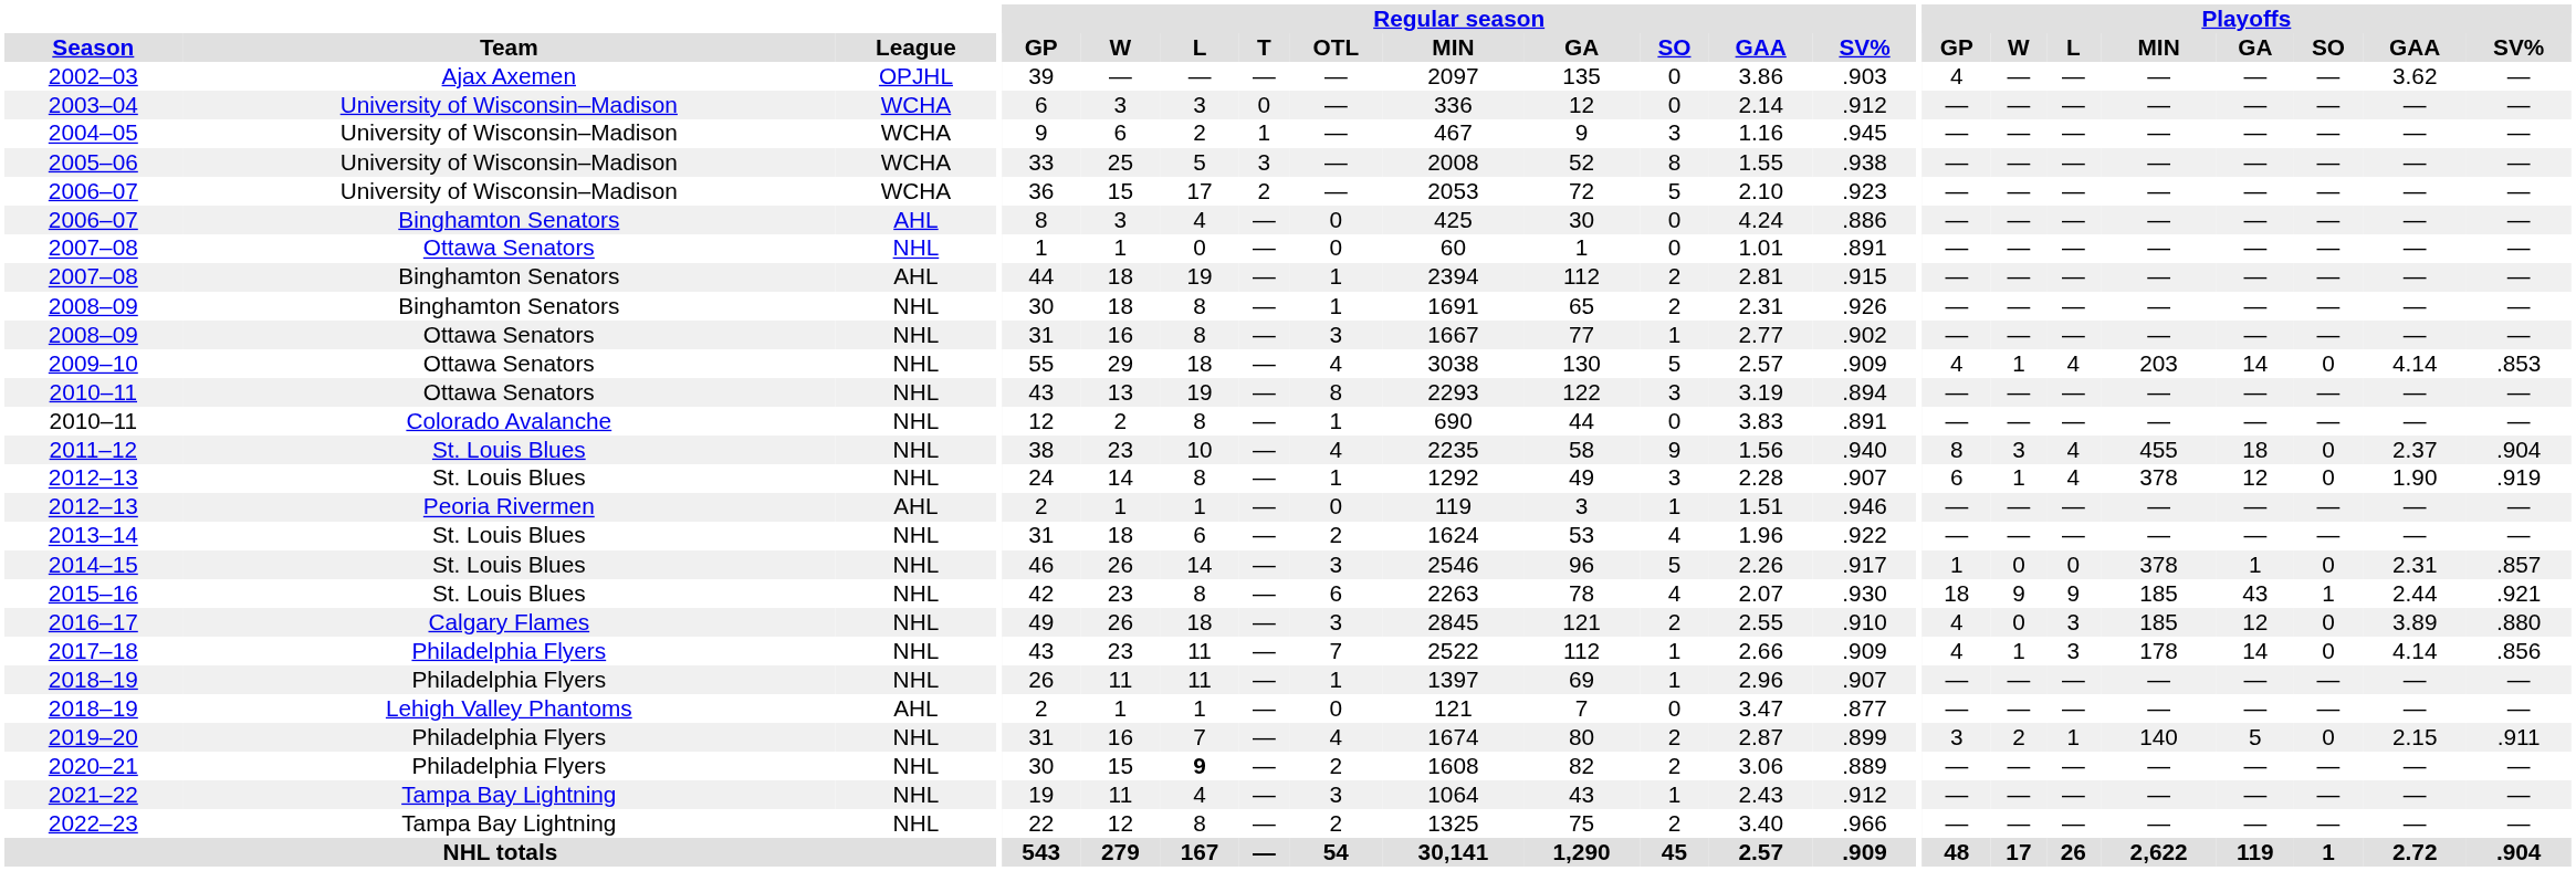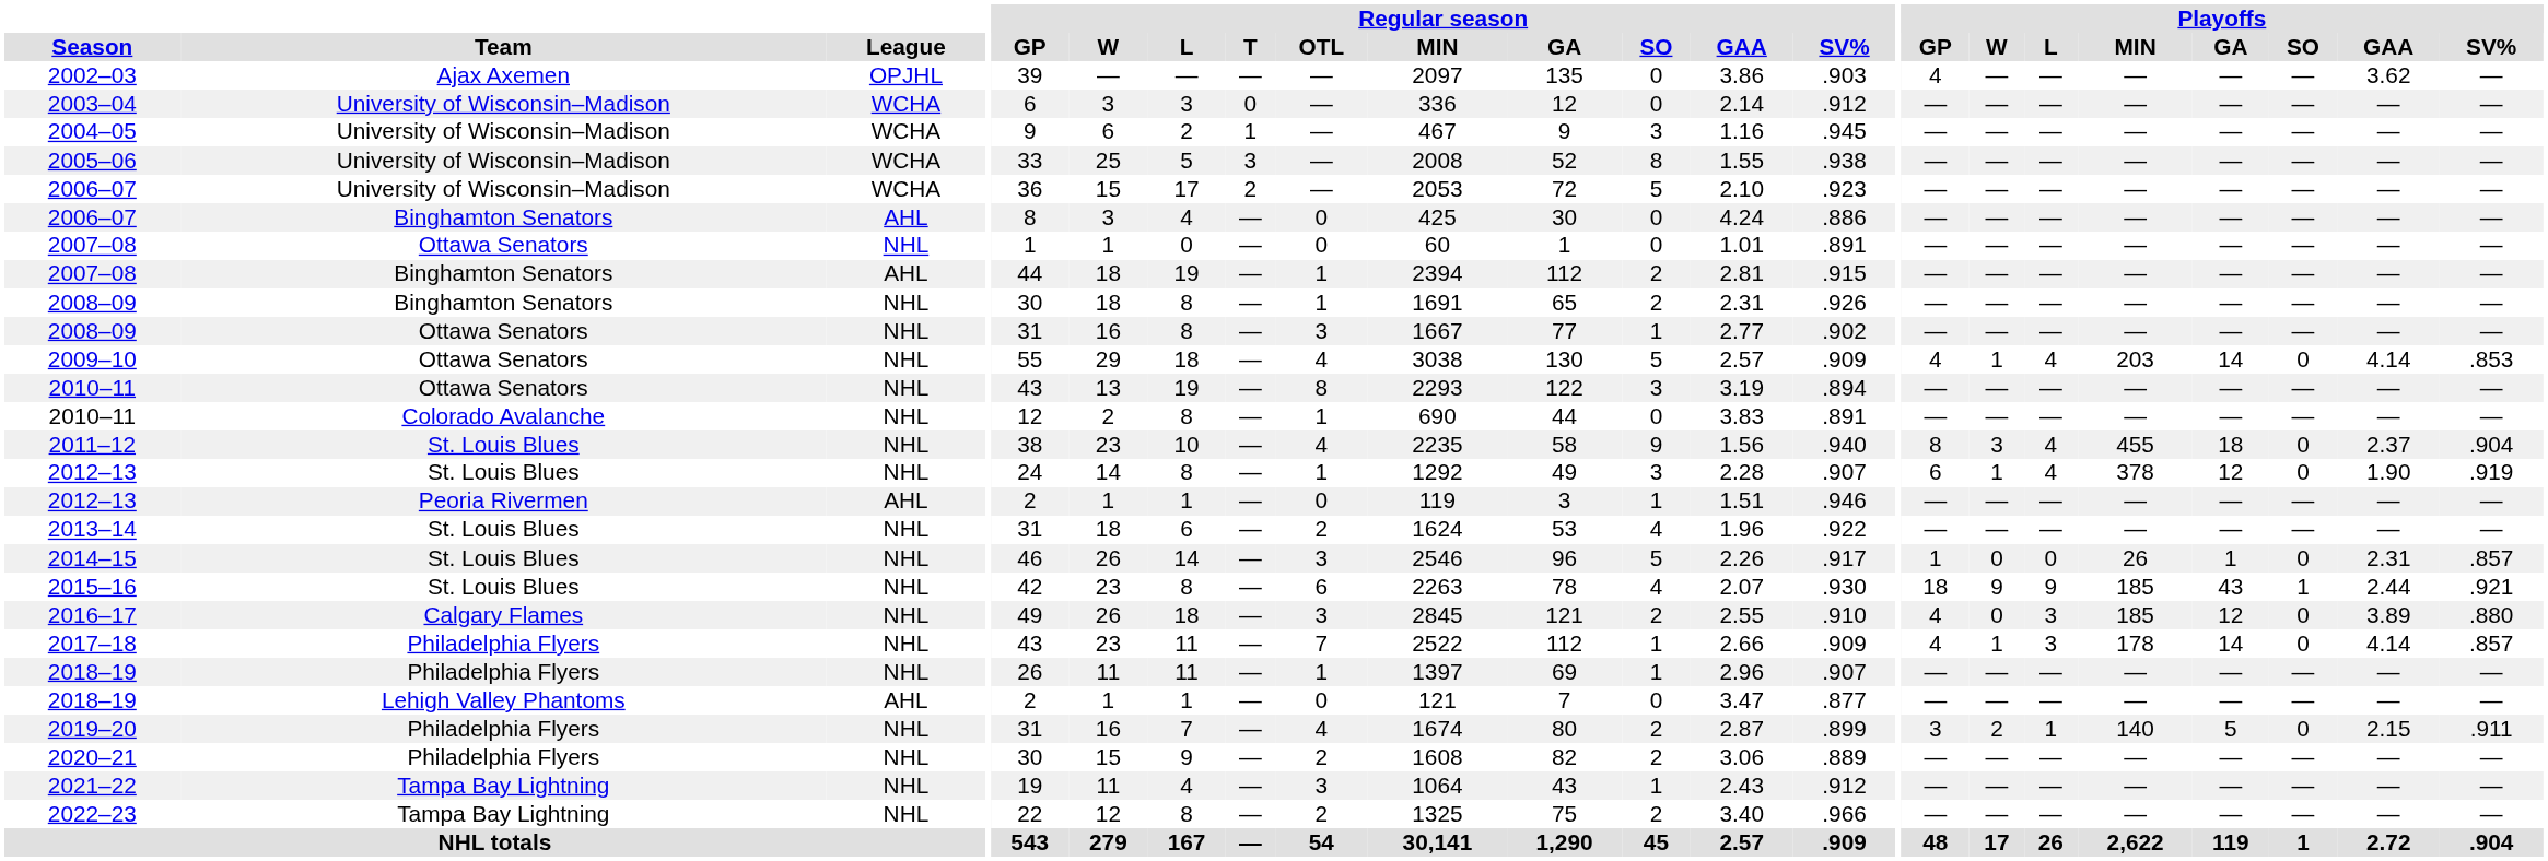 <table border="0" cellpadding="1" cellspacing="0" style="width:90%; text-align:center;">
 <tr bgcolor="#e0e0e0">
 <th colspan="3" bgcolor="#ffffff"></th>
 <th rowspan="99" bgcolor="#ffffff"></th>
 <th colspan="10" bgcolor="#e0e0e0"><a href='#'>Regular season</a></th>
 <th rowspan="99" bgcolor="#ffffff"></th>
 <th colspan="8" bgcolor="#e0e0e0"><a href='#'>Playoffs</a></th>
 </tr>
 <tr bgcolor="#e0e0e0">
 <th><a href='#'>Season</a></th>
 <th>Team</th>
 <th>League</th>
 <th>GP</th>
 <th>W</th>
 <th>L</th>
 <th>T</th>
 <th>OTL</th>
 <th>MIN</th>
 <th>GA</th>
 <th><a href='#'>SO</a></th>
 <th><a href='#'>GAA</a></th>
 <th><a href='#'>SV%</a></th>
 <th>GP</th>
 <th>W</th>
 <th>L</th>
 <th>MIN</th>
 <th>GA</th>
 <th>SO</th>
 <th>GAA</th>
 <th>SV%</th>
 </tr>
 <tr>
 <td><a href='#'>2002–03</a></td>
 <td><a href='#'>Ajax Axemen</a></td>
 <td><a href='#'>OPJHL</a></td>
 <td>39</td>
 <td>—</td>
 <td>—</td>
 <td>—</td>
 <td>—</td>
 <td>2097</td>
 <td>135</td>
 <td>0</td>
 <td>3.86</td>
 <td>.903</td>
 <td>4</td>
 <td>—</td>
 <td>—</td>
 <td>—</td>
 <td>—</td>
 <td>—</td>
 <td>3.62</td>
 <td>—</td>
 </tr>
 <tr bgcolor="#f0f0f0">
 <td><a href='#'>2003–04</a></td>
 <td><a href='#'>University of Wisconsin–Madison</a></td>
 <td><a href='#'>WCHA</a></td>
 <td>6</td>
 <td>3</td>
 <td>3</td>
 <td>0</td>
 <td>—</td>
 <td>336</td>
 <td>12</td>
 <td>0</td>
 <td>2.14</td>
 <td>.912</td>
 <td>—</td>
 <td>—</td>
 <td>—</td>
 <td>—</td>
 <td>—</td>
 <td>—</td>
 <td>—</td>
 <td>—</td>
 </tr>
 <tr>
 <td><a href='#'>2004–05</a></td>
 <td>University of Wisconsin–Madison</td>
 <td>WCHA</td>
 <td>9</td>
 <td>6</td>
 <td>2</td>
 <td>1</td>
 <td>—</td>
 <td>467</td>
 <td>9</td>
 <td>3</td>
 <td>1.16</td>
 <td>.945</td>
 <td>—</td>
 <td>—</td>
 <td>—</td>
 <td>—</td>
 <td>—</td>
 <td>—</td>
 <td>—</td>
 <td>—</td>
 </tr>
 <tr bgcolor="#f0f0f0">
 <td><a href='#'>2005–06</a></td>
 <td>University of Wisconsin–Madison</td>
 <td>WCHA</td>
 <td>33</td>
 <td>25</td>
 <td>5</td>
 <td>3</td>
 <td>—</td>
 <td>2008</td>
 <td>52</td>
 <td>8</td>
 <td>1.55</td>
 <td>.938</td>
 <td>—</td>
 <td>—</td>
 <td>—</td>
 <td>—</td>
 <td>—</td>
 <td>—</td>
 <td>—</td>
 <td>—</td>
 </tr>
 <tr>
 <td><a href='#'>2006–07</a></td>
 <td>University of Wisconsin–Madison</td>
 <td>WCHA</td>
 <td>36</td>
 <td>15</td>
 <td>17</td>
 <td>2</td>
 <td>—</td>
 <td>2053</td>
 <td>72</td>
 <td>5</td>
 <td>2.10</td>
 <td>.923</td>
 <td>—</td>
 <td>—</td>
 <td>—</td>
 <td>—</td>
 <td>—</td>
 <td>—</td>
 <td>—</td>
 <td>—</td>
 </tr>
 <tr bgcolor="#f0f0f0">
 <td><a href='#'>2006–07</a></td>
 <td><a href='#'>Binghamton Senators</a></td>
 <td><a href='#'>AHL</a></td>
 <td>8</td>
 <td>3</td>
 <td>4</td>
 <td>—</td>
 <td>0</td>
 <td>425</td>
 <td>30</td>
 <td>0</td>
 <td>4.24</td>
 <td>.886</td>
 <td>—</td>
 <td>—</td>
 <td>—</td>
 <td>—</td>
 <td>—</td>
 <td>—</td>
 <td>—</td>
 <td>—</td>
 </tr>
 <tr>
 <td><a href='#'>2007–08</a></td>
 <td><a href='#'>Ottawa Senators</a></td>
 <td><a href='#'>NHL</a></td>
 <td>1</td>
 <td>1</td>
 <td>0</td>
 <td>—</td>
 <td>0</td>
 <td>60</td>
 <td>1</td>
 <td>0</td>
 <td>1.01</td>
 <td>.891</td>
 <td>—</td>
 <td>—</td>
 <td>—</td>
 <td>—</td>
 <td>—</td>
 <td>—</td>
 <td>—</td>
 <td>—</td>
 </tr>
 <tr bgcolor="#f0f0f0">
 <td><a href='#'>2007–08</a></td>
 <td>Binghamton Senators</td>
 <td>AHL</td>
 <td>44</td>
 <td>18</td>
 <td>19</td>
 <td>—</td>
 <td>1</td>
 <td>2394</td>
 <td>112</td>
 <td>2</td>
 <td>2.81</td>
 <td>.915</td>
 <td>—</td>
 <td>—</td>
 <td>—</td>
 <td>—</td>
 <td>—</td>
 <td>—</td>
 <td>—</td>
 <td>—</td>
 </tr>
 <tr>
 <td><a href='#'>2008–09</a></td>
 <td>Binghamton Senators</td>
 <td>NHL</td>
 <td>30</td>
 <td>18</td>
 <td>8</td>
 <td>—</td>
 <td>1</td>
 <td>1691</td>
 <td>65</td>
 <td>2</td>
 <td>2.31</td>
 <td>.926</td>
 <td>—</td>
 <td>—</td>
 <td>—</td>
 <td>—</td>
 <td>—</td>
 <td>—</td>
 <td>—</td>
 <td>—</td>
 </tr>
 <tr bgcolor="#f0f0f0">
 <td><a href='#'>2008–09</a></td>
 <td>Ottawa Senators</td>
 <td>NHL</td>
 <td>31</td>
 <td>16</td>
 <td>8</td>
 <td>—</td>
 <td>3</td>
 <td>1667</td>
 <td>77</td>
 <td>1</td>
 <td>2.77</td>
 <td>.902</td>
 <td>—</td>
 <td>—</td>
 <td>—</td>
 <td>—</td>
 <td>—</td>
 <td>—</td>
 <td>—</td>
 <td>—</td>
 </tr>
 <tr>
 <td><a href='#'>2009–10</a></td>
 <td>Ottawa Senators</td>
 <td>NHL</td>
 <td>55</td>
 <td>29</td>
 <td>18</td>
 <td>—</td>
 <td>4</td>
 <td>3038</td>
 <td>130</td>
 <td>5</td>
 <td>2.57</td>
 <td>.909</td>
 <td>4</td>
 <td>1</td>
 <td>4</td>
 <td>203</td>
 <td>14</td>
 <td>0</td>
 <td>4.14</td>
 <td>.853</td>
 </tr>
 <tr bgcolor="#f0f0f0">
 <td><a href='#'>2010–11</a></td>
 <td>Ottawa Senators</td>
 <td>NHL</td>
 <td>43</td>
 <td>13</td>
 <td>19</td>
 <td>—</td>
 <td>8</td>
 <td>2293</td>
 <td>122</td>
 <td>3</td>
 <td>3.19</td>
 <td>.894</td>
 <td>—</td>
 <td>—</td>
 <td>—</td>
 <td>—</td>
 <td>—</td>
 <td>—</td>
 <td>—</td>
 <td>—</td>
 </tr>
 <tr>
 <td>2010–11</td>
 <td><a href='#'>Colorado Avalanche</a></td>
 <td>NHL</td>
 <td>12</td>
 <td>2</td>
 <td>8</td>
 <td>—</td>
 <td>1</td>
 <td>690</td>
 <td>44</td>
 <td>0</td>
 <td>3.83</td>
 <td>.891</td>
 <td>—</td>
 <td>—</td>
 <td>—</td>
 <td>—</td>
 <td>—</td>
 <td>—</td>
 <td>—</td>
 <td>—</td>
 </tr>
 <tr bgcolor="#f0f0f0">
 <td><a href='#'>2011–12</a></td>
 <td><a href='#'>St. Louis Blues</a></td>
 <td>NHL</td>
 <td>38</td>
 <td>23</td>
 <td>10</td>
 <td>—</td>
 <td>4</td>
 <td>2235</td>
 <td>58</td>
 <td>9</td>
 <td>1.56</td>
 <td>.940</td>
 <td>8</td>
 <td>3</td>
 <td>4</td>
 <td>455</td>
 <td>18</td>
 <td>0</td>
 <td>2.37</td>
 <td>.904</td>
 </tr>
 <tr>
 <td><a href='#'>2012–13</a></td>
 <td>St. Louis Blues</td>
 <td>NHL</td>
 <td>24</td>
 <td>14</td>
 <td>8</td>
 <td>—</td>
 <td>1</td>
 <td>1292</td>
 <td>49</td>
 <td>3</td>
 <td>2.28</td>
 <td>.907</td>
 <td>6</td>
 <td>1</td>
 <td>4</td>
 <td>378</td>
 <td>12</td>
 <td>0</td>
 <td>1.90</td>
 <td>.919</td>
 </tr>
 <tr bgcolor="#f0f0f0">
 <td><a href='#'>2012–13</a></td>
 <td><a href='#'>Peoria Rivermen</a></td>
 <td>AHL</td>
 <td>2</td>
 <td>1</td>
 <td>1</td>
 <td>—</td>
 <td>0</td>
 <td>119</td>
 <td>3</td>
 <td>1</td>
 <td>1.51</td>
 <td>.946</td>
 <td>—</td>
 <td>—</td>
 <td>—</td>
 <td>—</td>
 <td>—</td>
 <td>—</td>
 <td>—</td>
 <td>—</td>
 </tr>
 <tr>
 <td><a href='#'>2013–14</a></td>
 <td>St. Louis Blues</td>
 <td>NHL</td>
 <td>31</td>
 <td>18</td>
 <td>6</td>
 <td>—</td>
 <td>2</td>
 <td>1624</td>
 <td>53</td>
 <td>4</td>
 <td>1.96</td>
 <td>.922</td>
 <td>—</td>
 <td>—</td>
 <td>—</td>
 <td>—</td>
 <td>—</td>
 <td>—</td>
 <td>—</td>
 <td>—</td>
 </tr>
 <tr bgcolor="#f0f0f0">
 <td><a href='#'>2014–15</a></td>
 <td>St. Louis Blues</td>
 <td>NHL</td>
 <td>46</td>
 <td>26</td>
 <td>14</td>
 <td>—</td>
 <td>3</td>
 <td>2546</td>
 <td>96</td>
 <td>5</td>
 <td>2.26</td>
 <td>.917</td>
 <td>1</td>
 <td>0</td>
 <td>0</td>
-<td>378</td>
+<td>26</td>
 <td>1</td>
 <td>0</td>
 <td>2.31</td>
 <td>.857</td>
 </tr>
 <tr>
 <td><a href='#'>2015–16</a></td>
 <td>St. Louis Blues</td>
 <td>NHL</td>
 <td>42</td>
 <td>23</td>
 <td>8</td>
 <td>—</td>
 <td>6</td>
 <td>2263</td>
 <td>78</td>
 <td>4</td>
 <td>2.07</td>
 <td>.930</td>
 <td>18</td>
 <td>9</td>
 <td>9</td>
 <td>185</td>
 <td>43</td>
 <td>1</td>
 <td>2.44</td>
 <td>.921</td>
 </tr>
 <tr bgcolor="#f0f0f0">
 <td><a href='#'>2016–17</a></td>
 <td><a href='#'>Calgary Flames</a></td>
 <td>NHL</td>
 <td>49</td>
 <td>26</td>
 <td>18</td>
 <td>—</td>
 <td>3</td>
 <td>2845</td>
 <td>121</td>
 <td>2</td>
 <td>2.55</td>
 <td>.910</td>
 <td>4</td>
 <td>0</td>
 <td>3</td>
 <td>185</td>
 <td>12</td>
 <td>0</td>
 <td>3.89</td>
 <td>.880</td>
 </tr>
 <tr>
 <td><a href='#'>2017–18</a></td>
 <td><a href='#'>Philadelphia Flyers</a></td>
 <td>NHL</td>
 <td>43</td>
 <td>23</td>
 <td>11</td>
 <td>—</td>
 <td>7</td>
 <td>2522</td>
 <td>112</td>
 <td>1</td>
 <td>2.66</td>
 <td>.909</td>
 <td>4</td>
 <td>1</td>
 <td>3</td>
 <td>178</td>
 <td>14</td>
 <td>0</td>
 <td>4.14</td>
-<td>.856</td>
+<td>.857</td>
 </tr>
 <tr bgcolor="#f0f0f0">
 <td><a href='#'>2018–19</a></td>
 <td>Philadelphia Flyers</td>
 <td>NHL</td>
 <td>26</td>
 <td>11</td>
 <td>11</td>
 <td>—</td>
 <td>1</td>
 <td>1397</td>
 <td>69</td>
 <td>1</td>
 <td>2.96</td>
 <td>.907</td>
 <td>—</td>
 <td>—</td>
 <td>—</td>
 <td>—</td>
 <td>—</td>
 <td>—</td>
 <td>—</td>
 <td>—</td>
 </tr>
 <tr>
 <td><a href='#'>2018–19</a></td>
 <td><a href='#'>Lehigh Valley Phantoms</a></td>
 <td>AHL</td>
 <td>2</td>
 <td>1</td>
 <td>1</td>
 <td>—</td>
 <td>0</td>
 <td>121</td>
 <td>7</td>
 <td>0</td>
 <td>3.47</td>
 <td>.877</td>
 <td>—</td>
 <td>—</td>
 <td>—</td>
 <td>—</td>
 <td>—</td>
 <td>—</td>
 <td>—</td>
 <td>—</td>
 </tr>
 <tr bgcolor="#f0f0f0">
 <td><a href='#'>2019–20</a></td>
 <td>Philadelphia Flyers</td>
 <td>NHL</td>
 <td>31</td>
 <td>16</td>
 <td>7</td>
 <td>—</td>
 <td>4</td>
 <td>1674</td>
 <td>80</td>
 <td>2</td>
 <td>2.87</td>
 <td>.899</td>
 <td>3</td>
 <td>2</td>
 <td>1</td>
 <td>140</td>
 <td>5</td>
 <td>0</td>
 <td>2.15</td>
 <td>.911</td>
 </tr>
 <tr>
 <td><a href='#'>2020–21</a></td>
 <td>Philadelphia Flyers</td>
 <td>NHL</td>
 <td>30</td>
 <td>15</td>
-<td><strong>9</strong></td>
+<td>9</td>
 <td>—</td>
 <td>2</td>
 <td>1608</td>
 <td>82</td>
 <td>2</td>
 <td>3.06</td>
 <td>.889</td>
 <td>—</td>
 <td>—</td>
 <td>—</td>
 <td>—</td>
 <td>—</td>
 <td>—</td>
 <td>—</td>
 <td>—</td>
 </tr>
 <tr bgcolor="#f0f0f0">
 <td><a href='#'>2021–22</a></td>
 <td><a href='#'>Tampa Bay Lightning</a></td>
 <td>NHL</td>
 <td>19</td>
 <td>11</td>
 <td>4</td>
 <td>—</td>
 <td>3</td>
 <td>1064</td>
 <td>43</td>
 <td>1</td>
 <td>2.43</td>
 <td>.912</td>
 <td>—</td>
 <td>—</td>
 <td>—</td>
 <td>—</td>
 <td>—</td>
 <td>—</td>
 <td>—</td>
 <td>—</td>
 </tr>
 <tr>
 <td><a href='#'>2022–23</a></td>
 <td>Tampa Bay Lightning</td>
 <td>NHL</td>
 <td>22</td>
 <td>12</td>
 <td>8</td>
 <td>—</td>
 <td>2</td>
 <td>1325</td>
 <td>75</td>
 <td>2</td>
 <td>3.40</td>
 <td>.966</td>
 <td>—</td>
 <td>—</td>
 <td>—</td>
 <td>—</td>
 <td>—</td>
 <td>—</td>
 <td>—</td>
 <td>—</td>
 </tr>
 <tr bgcolor="#e0e0e0">
 <th colspan="3">NHL totals</th>
 <th>543</th>
 <th>279</th>
 <th>167</th>
 <th>—</th>
 <th>54</th>
 <th>30,141</th>
 <th>1,290</th>
 <th>45</th>
 <th>2.57</th>
 <th>.909</th>
 <th>48</th>
 <th>17</th>
 <th>26</th>
 <th>2,622</th>
 <th>119</th>
 <th>1</th>
 <th>2.72</th>
 <th>.904</th>
 </tr>
 </table>
